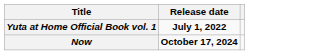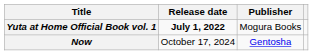 <table class="wikitable plainrowheaders" style="text-align:center">
 <tr>
 <th scope="col">Title</th>
 <th scope="col">Release date</th>
+<th scope="col">Publisher</th>
 <th scope="col"></th>
 </tr>
 <tr>
 <th scope="row"><em>Yuta at Home Official Book vol. 1</em></th>
 <td><strong>July 1, 2022</strong></td>
+<td>Mogura Books</td>
 <td></td>
 </tr>
 <tr>
 <th scope="row"><em>Now</em></th>
-<td><strong>October 17, 2024</strong></td>
+<td>October 17, 2024</td>
+<td><a href='#'>Gentosha</a></td>
 <td></td>
 </tr>
 </table>
